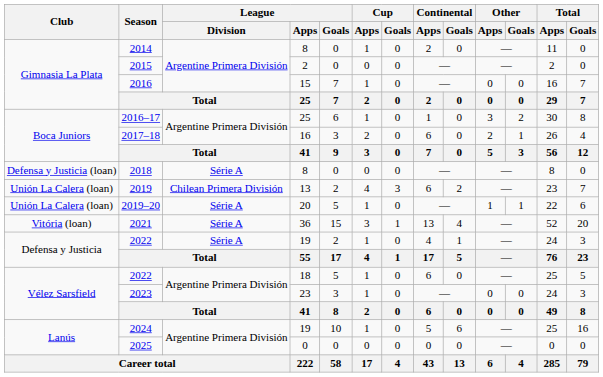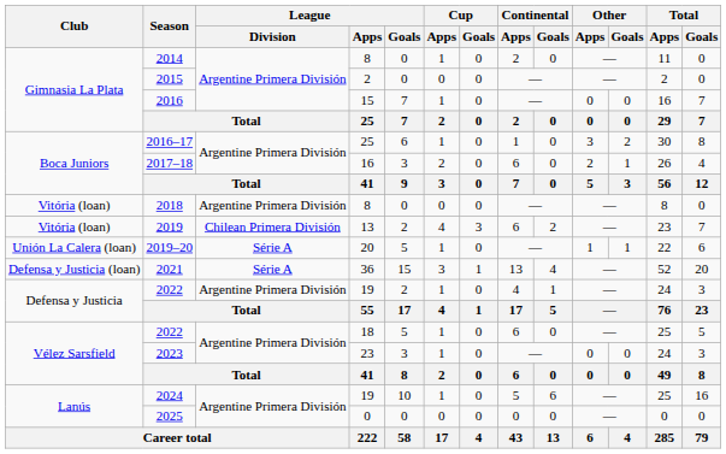 <table class="wikitable" style="text-align: center;">
 <tr>
 <th rowspan="2">Club</th>
 <th rowspan="2">Season</th>
 <th colspan="3">League</th>
 <th colspan="2">Cup</th>
 <th colspan="2">Continental</th>
 <th colspan="2">Other</th>
 <th colspan="2">Total</th>
 </tr>
 <tr>
 <th>Division</th>
 <th>Apps</th>
 <th>Goals</th>
 <th>Apps</th>
 <th>Goals</th>
 <th>Apps</th>
 <th>Goals</th>
 <th>Apps</th>
 <th>Goals</th>
 <th>Apps</th>
 <th>Goals</th>
 </tr>
 <tr>
 <td rowspan="4"><a href='#'>Gimnasia La Plata</a></td>
 <td><a href='#'>2014</a></td>
 <td rowspan="3"><a href='#'>Argentine Primera División</a></td>
 <td>8</td>
 <td>0</td>
 <td>1</td>
 <td>0</td>
 <td>2</td>
 <td>0</td>
 <td colspan="2">—</td>
 <td>11</td>
 <td>0</td>
 </tr>
 <tr>
 <td><a href='#'>2015</a></td>
 <td>2</td>
 <td>0</td>
 <td>0</td>
 <td>0</td>
 <td colspan="2">—</td>
 <td colspan="2">—</td>
 <td>2</td>
 <td>0</td>
 </tr>
 <tr>
 <td><a href='#'>2016</a></td>
 <td>15</td>
 <td>7</td>
 <td>1</td>
 <td>0</td>
 <td colspan="2">—</td>
 <td>0</td>
 <td>0</td>
 <td>16</td>
 <td>7</td>
 </tr>
 <tr>
 <th colspan="2">Total</th>
 <th>25</th>
 <th>7</th>
 <th>2</th>
 <th>0</th>
 <th>2</th>
 <th>0</th>
 <th>0</th>
 <th>0</th>
 <th>29</th>
 <th>7</th>
 </tr>
 <tr>
 <td rowspan="3"><a href='#'>Boca Juniors</a></td>
 <td><a href='#'>2016–17</a></td>
 <td rowspan="2">Argentine Primera División</td>
 <td>25</td>
 <td>6</td>
 <td>1</td>
 <td>0</td>
 <td>1</td>
 <td>0</td>
 <td>3</td>
 <td>2</td>
 <td>30</td>
 <td>8</td>
 </tr>
 <tr>
 <td><a href='#'>2017–18</a></td>
 <td>16</td>
 <td>3</td>
 <td>2</td>
 <td>0</td>
 <td>6</td>
 <td>0</td>
 <td>2</td>
 <td>1</td>
 <td>26</td>
 <td>4</td>
 </tr>
 <tr>
 <th colspan="2">Total</th>
 <th>41</th>
 <th>9</th>
 <th>3</th>
 <th>0</th>
 <th>7</th>
 <th>0</th>
 <th>5</th>
 <th>3</th>
 <th>56</th>
 <th>12</th>
 </tr>
 <tr>
-<td><a href='#'>Defensa y Justicia</a> (loan)</td>
+<td><a href='#'>Vitória</a> (loan)</td>
 <td><a href='#'>2018</a></td>
-<td><a href='#'>Série A</a></td>
+<td>Argentine Primera División</td>
 <td>8</td>
 <td>0</td>
 <td>0</td>
 <td>0</td>
 <td colspan="2">—</td>
 <td colspan="2">—</td>
 <td>8</td>
 <td>0</td>
 </tr>
 <tr>
-<td><a href='#'>Unión La Calera</a> (loan)</td>
+<td><a href='#'>Vitória</a> (loan)</td>
 <td><a href='#'>2019</a></td>
 <td><a href='#'>Chilean Primera División</a></td>
 <td>13</td>
 <td>2</td>
 <td>4</td>
 <td>3</td>
 <td>6</td>
 <td>2</td>
 <td colspan="2">—</td>
 <td>23</td>
 <td>7</td>
 </tr>
 <tr>
 <td><a href='#'>Unión La Calera</a> (loan)</td>
 <td><a href='#'>2019–20</a></td>
 <td><a href='#'>Série A</a></td>
 <td>20</td>
 <td>5</td>
 <td>1</td>
 <td>0</td>
 <td colspan="2">—</td>
 <td>1</td>
 <td>1</td>
 <td>22</td>
 <td>6</td>
 </tr>
 <tr>
-<td><a href='#'>Vitória</a> (loan)</td>
+<td><a href='#'>Defensa y Justicia</a> (loan)</td>
 <td><a href='#'>2021</a></td>
 <td><a href='#'>Série A</a></td>
 <td>36</td>
 <td>15</td>
 <td>3</td>
 <td>1</td>
 <td>13</td>
 <td>4</td>
 <td colspan="2">—</td>
 <td>52</td>
 <td>20</td>
 </tr>
 <tr>
 <td rowspan="2">Defensa y Justicia</td>
 <td><a href='#'>2022</a></td>
-<td><a href='#'>Série A</a></td>
+<td>Argentine Primera División</td>
 <td>19</td>
 <td>2</td>
 <td>1</td>
 <td>0</td>
 <td>4</td>
 <td>1</td>
 <td colspan="2">—</td>
 <td>24</td>
 <td>3</td>
 </tr>
 <tr>
 <th colspan="2">Total</th>
 <th>55</th>
 <th>17</th>
 <th>4</th>
 <th>1</th>
 <th>17</th>
 <th>5</th>
 <th colspan="2">—</th>
 <th>76</th>
 <th>23</th>
 </tr>
 <tr>
 <td rowspan="3"><a href='#'>Vélez Sarsfield</a></td>
 <td><a href='#'>2022</a></td>
 <td rowspan="2">Argentine Primera División</td>
 <td>18</td>
 <td>5</td>
 <td>1</td>
 <td>0</td>
 <td>6</td>
 <td>0</td>
 <td colspan="2">—</td>
 <td>25</td>
 <td>5</td>
 </tr>
 <tr>
 <td><a href='#'>2023</a></td>
 <td>23</td>
 <td>3</td>
 <td>1</td>
 <td>0</td>
 <td colspan="2">—</td>
 <td>0</td>
 <td>0</td>
 <td>24</td>
 <td>3</td>
 </tr>
 <tr>
 <th colspan="2">Total</th>
 <th>41</th>
 <th>8</th>
 <th>2</th>
 <th>0</th>
 <th>6</th>
 <th>0</th>
 <th>0</th>
 <th>0</th>
 <th>49</th>
 <th>8</th>
 </tr>
 <tr>
 <td rowspan="2"><a href='#'>Lanús</a></td>
 <td><a href='#'>2024</a></td>
 <td rowspan="2">Argentine Primera División</td>
 <td>19</td>
 <td>10</td>
 <td>1</td>
 <td>0</td>
 <td>5</td>
 <td>6</td>
 <td colspan="2">—</td>
 <td>25</td>
 <td>16</td>
 </tr>
 <tr>
 <td><a href='#'>2025</a></td>
 <td>0</td>
 <td>0</td>
 <td>0</td>
 <td>0</td>
 <td>0</td>
 <td>0</td>
 <td colspan="2">—</td>
 <td>0</td>
 <td>0</td>
 </tr>
 <tr>
 <th colspan="3">Career total</th>
 <th>222</th>
 <th>58</th>
 <th>17</th>
 <th>4</th>
 <th>43</th>
 <th>13</th>
 <th>6</th>
 <th>4</th>
 <th>285</th>
 <th>79</th>
 </tr>
 </table>
